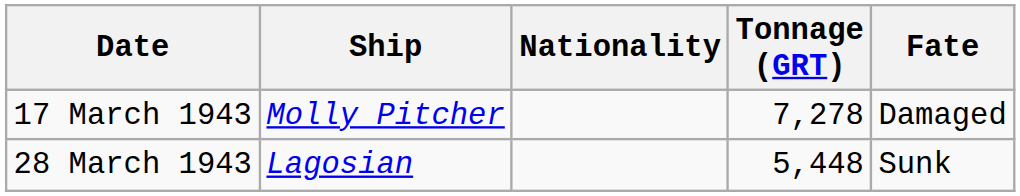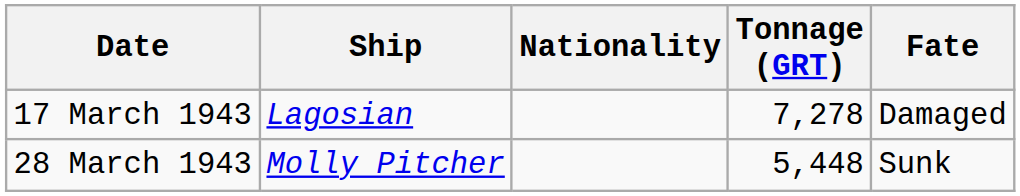 <table class="wikitable sortable" style="margin: 1em auto 1em auto;" style="margin: 1em auto 1em auto;"|->
 <tr>
 <th>Date</th>
 <th>Ship</th>
 <th>Nationality</th>
 <th>Tonnage <br>(<a href='#'>GRT</a>)</th>
 <th>Fate</th>
 </tr>
 <tr>
 <td align="right">17 March 1943</td>
-<td align="left"><a href='#'><em>Molly Pitcher</em></a></td>
+<td align="left"><a href='#'><em>Lagosian</em></a></td>
 <td align="left"></td>
 <td align="right">7,278</td>
 <td align="left">Damaged</td>
 </tr>
 <tr>
 <td align="right">28 March 1943</td>
-<td align="left"><a href='#'><em>Lagosian</em></a></td>
+<td align="left"><a href='#'><em>Molly Pitcher</em></a></td>
 <td align="left"></td>
 <td align="right">5,448</td>
 <td align="left">Sunk</td>
 </tr>
 </table>
